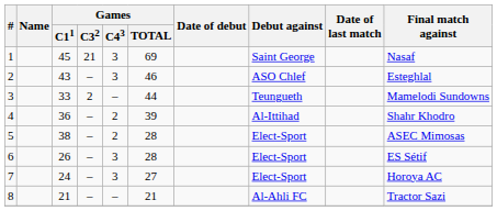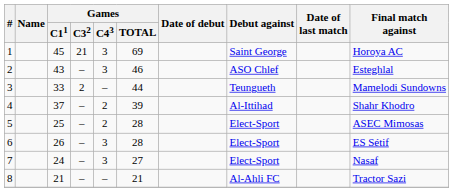 <table class="wikitable plainrowheaders sortable" style="text-align:center;font-size:95%">
 <tr>
 <th rowspan=2>#</th>
 <th rowspan=2>Name</th>
 <th colspan=4>Games</th>
 <th rowspan=2>Date of debut</th>
 <th rowspan=2>Debut against</th>
 <th rowspan=2>Date of<br>last match</th>
 <th rowspan=2>Final match<br>against</th>
 </tr>
 <tr>
 <th>C1<sup>1</sup><br></th>
 <th>C3<sup>2</sup><br></th>
 <th>C4<sup>3</sup><br></th>
 <th>TOTAL</th>
 </tr>
 <tr>
 <td>1</td>
 <td scope="row" align="left"><strong></strong></td>
 <td>45</td>
 <td>21</td>
 <td>3</td>
 <td>69</td>
 <td></td>
 <td align="left"> <a href='#'>Saint George</a></td>
 <td></td>
-<td align="left"> <a href='#'>Nasaf</a></td>
+<td align="left"> <a href='#'>Horoya AC</a></td>
 </tr>
 <tr>
 <td>2</td>
 <td scope="row" align="left"><strong></strong></td>
 <td>43</td>
 <td>–</td>
 <td>3</td>
 <td>46</td>
 <td></td>
 <td align="left"> <a href='#'>ASO Chlef</a></td>
 <td></td>
 <td align="left"> <a href='#'>Esteghlal</a></td>
 </tr>
 <tr>
 <td>3</td>
 <td scope="row" align="left"><strong></strong></td>
 <td>33</td>
 <td>2</td>
 <td>–</td>
 <td>44</td>
 <td></td>
 <td align="left"> <a href='#'>Teungueth</a></td>
 <td></td>
 <td align="left"> <a href='#'>Mamelodi Sundowns</a></td>
 </tr>
 <tr>
 <td>4</td>
 <td scope="row" align="left"></td>
-<td>36</td>
+<td>37</td>
 <td>–</td>
 <td>2</td>
 <td>39</td>
 <td></td>
 <td align="left"> <a href='#'>Al-Ittihad</a></td>
 <td></td>
 <td align="left"> <a href='#'>Shahr Khodro</a></td>
 </tr>
 <tr>
 <td>5</td>
 <td scope="row" align="left"><strong></strong></td>
-<td>38</td>
+<td>25</td>
 <td>–</td>
 <td>2</td>
 <td>28</td>
 <td></td>
 <td align="left"> <a href='#'>Elect-Sport</a></td>
 <td></td>
 <td align="left"> <a href='#'>ASEC Mimosas</a></td>
 </tr>
 <tr>
 <td>6</td>
 <td scope="row" align="left"><strong></strong></td>
 <td>26</td>
 <td>–</td>
 <td>3</td>
 <td>28</td>
 <td></td>
 <td align="left"> <a href='#'>Elect-Sport</a></td>
 <td></td>
 <td align="left"> <a href='#'>ES Sétif</a></td>
 </tr>
 <tr>
 <td>7</td>
 <td scope="row" align="left"></td>
 <td>24</td>
 <td>–</td>
 <td>3</td>
 <td>27</td>
 <td></td>
 <td align="left"> <a href='#'>Elect-Sport</a></td>
 <td></td>
-<td align="left"> <a href='#'>Horoya AC</a></td>
+<td align="left"> <a href='#'>Nasaf</a></td>
 </tr>
 <tr>
 <td>8</td>
 <td scope="row" align="left"></td>
 <td>21</td>
 <td>–</td>
 <td>–</td>
 <td>21</td>
 <td></td>
 <td align="left"> <a href='#'>Al-Ahli FC</a></td>
 <td></td>
 <td align="left"> <a href='#'>Tractor Sazi</a></td>
 </tr>
 <tr>
 </tr>
 </table>
